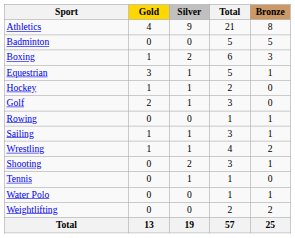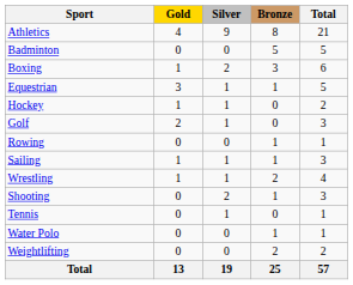 <table class="wikitable" style="text-align:center;">
 <tr>
 <th width=200>Sport</th>
 <td bgcolor=gold width=60><strong>Gold</strong></td>
 <td bgcolor=silver width=60><strong>Silver</strong></td>
+<td bgcolor=#cc9966 width=60><strong>Bronze</strong></td>
 <th width=60>Total</th>
-<td bgcolor=#cc9966 width=60><strong>Bronze</strong></td>
 </tr>
 <tr>
 <td align=left><a href='#'>Athletics</a></td>
 <td>4</td>
 <td>9</td>
+<td>8</td>
 <td>21</td>
-<td>8</td>
 </tr>
 <tr>
 <td align=left><a href='#'>Badminton</a></td>
 <td>0</td>
 <td>0</td>
 <td>5</td>
 <td>5</td>
 </tr>
 <tr>
 <td align=left><a href='#'>Boxing</a></td>
 <td>1</td>
 <td>2</td>
+<td>3</td>
 <td>6</td>
-<td>3</td>
 </tr>
 <tr>
 <td align=left><a href='#'>Equestrian</a></td>
 <td>3</td>
 <td>1</td>
+<td>1</td>
 <td>5</td>
-<td>1</td>
 </tr>
 <tr>
 <td align=left><a href='#'>Hockey</a></td>
 <td>1</td>
 <td>1</td>
+<td>0</td>
 <td>2</td>
-<td>0</td>
 </tr>
 <tr>
 <td align=left><a href='#'>Golf</a></td>
 <td>2</td>
 <td>1</td>
+<td>0</td>
 <td>3</td>
-<td>0</td>
 </tr>
 <tr>
 <td align=left><a href='#'>Rowing</a></td>
 <td>0</td>
 <td>0</td>
 <td>1</td>
 <td>1</td>
 </tr>
 <tr>
 <td align=left><a href='#'>Sailing</a></td>
 <td>1</td>
 <td>1</td>
+<td>1</td>
 <td>3</td>
-<td>1</td>
 </tr>
 <tr>
 <td align=left><a href='#'>Wrestling</a></td>
 <td>1</td>
 <td>1</td>
+<td>2</td>
 <td>4</td>
-<td>2</td>
 </tr>
 <tr>
 <td align=left><a href='#'>Shooting</a></td>
 <td>0</td>
 <td>2</td>
+<td>1</td>
 <td>3</td>
-<td>1</td>
 </tr>
 <tr>
 <td align=left><a href='#'>Tennis</a></td>
 <td>0</td>
 <td>1</td>
+<td>0</td>
 <td>1</td>
-<td>0</td>
 </tr>
 <tr>
 <td align=left><a href='#'>Water Polo</a></td>
 <td>0</td>
 <td>0</td>
 <td>1</td>
 <td>1</td>
 </tr>
 <tr>
 <td align=left><a href='#'>Weightlifting</a></td>
 <td>0</td>
 <td>0</td>
 <td>2</td>
 <td>2</td>
 </tr>
 <tr>
 <th>Total</th>
 <th>13</th>
 <th>19</th>
+<th>25</th>
 <th>57</th>
-<th>25</th>
 </tr>
 </table>
